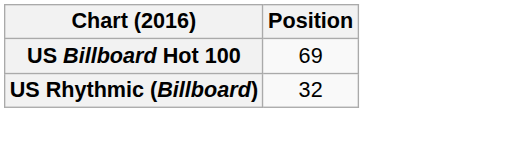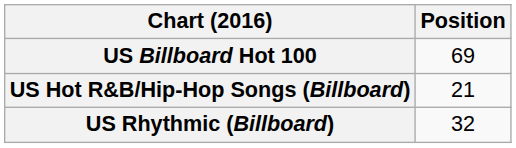 <table class="wikitable plainrowheaders sortable" style="text-align:center">
 <tr>
 <th scope="col">Chart (2016)</th>
 <th scope="col">Position</th>
 </tr>
 <tr>
 <th scope="row">US <em>Billboard</em> Hot 100</th>
 <td>69</td>
 </tr>
 <tr>
+<th scope="row">US Hot R&B/Hip-Hop Songs (<em>Billboard</em>)</th>
+<td>21</td>
+</tr>
+<tr>
 <th scope="row">US Rhythmic (<em>Billboard</em>)</th>
 <td>32</td>
 </tr>
 </table>
